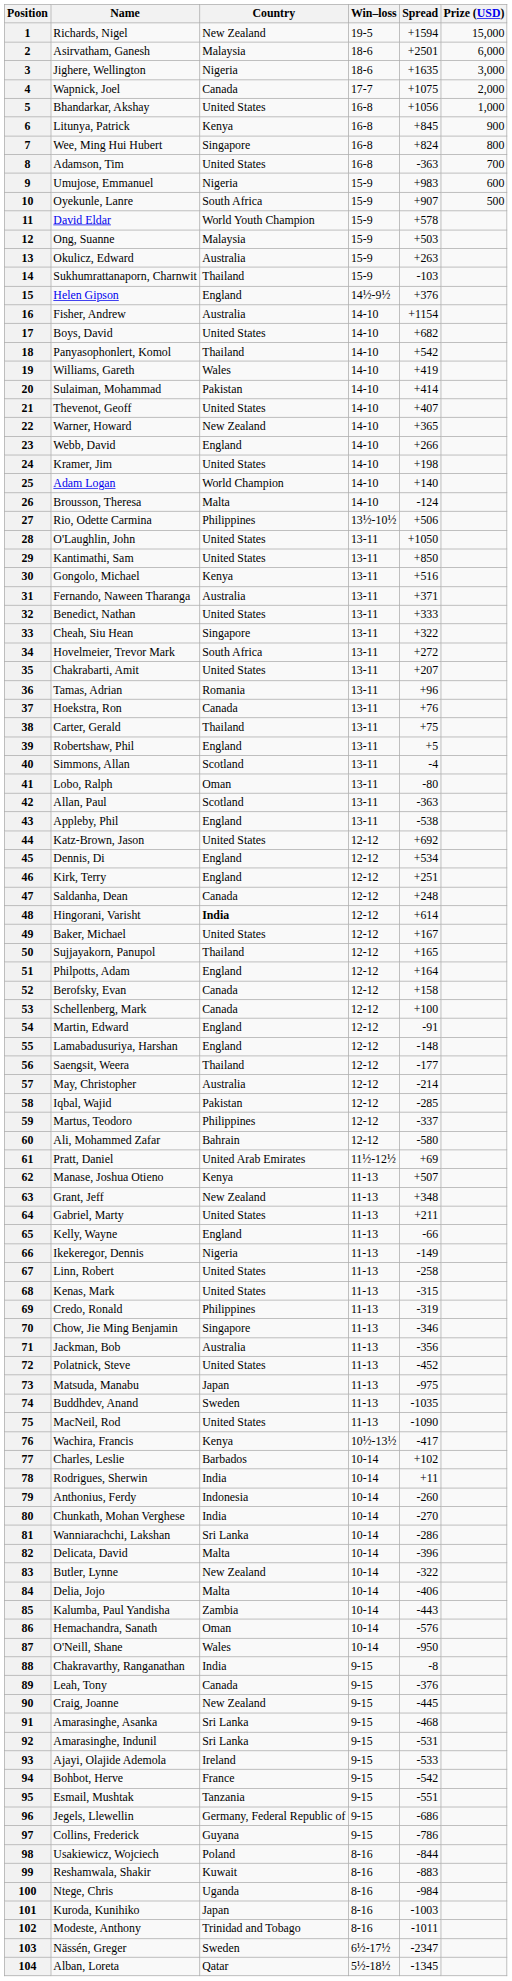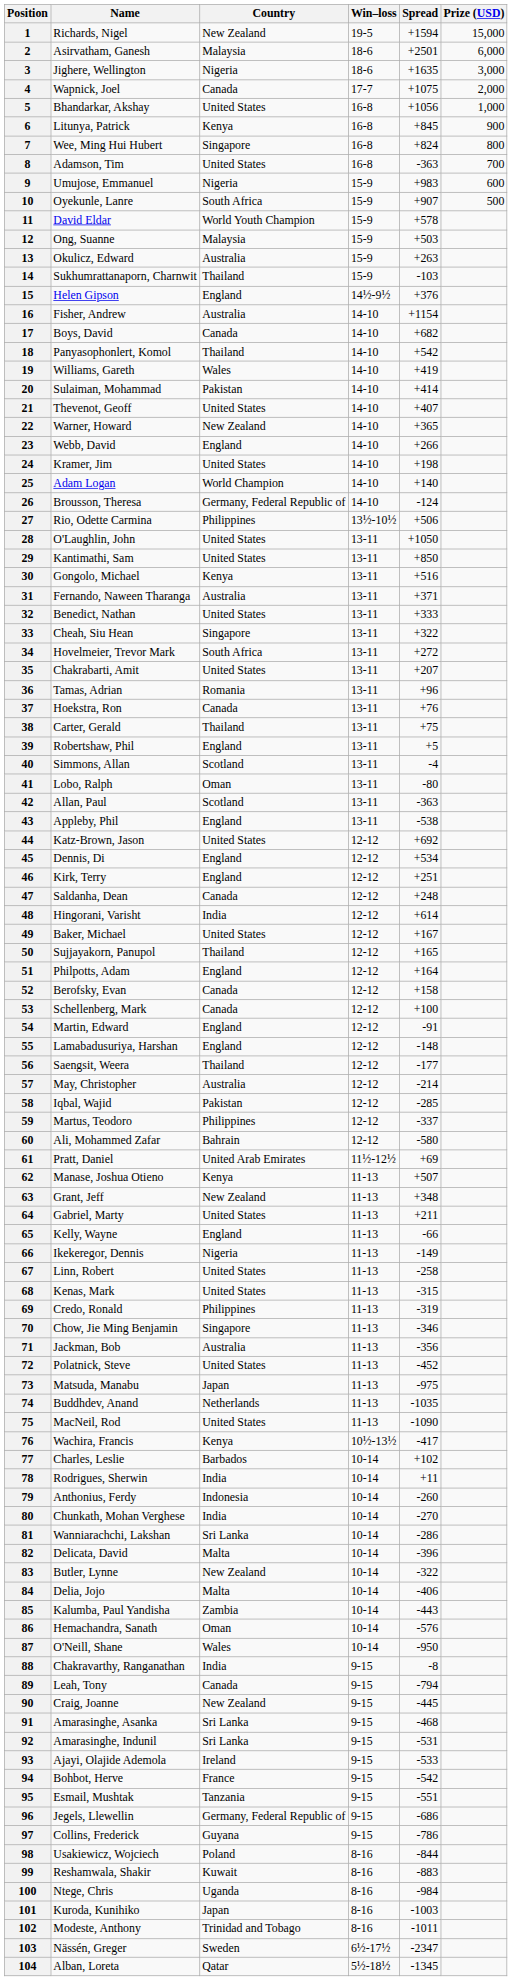 <table class="wikitable">
 <tr>
 <th>Position</th>
 <th>Name</th>
 <th>Country</th>
 <th>Win–loss</th>
 <th>Spread</th>
 <th>Prize (<a href='#'>USD</a>)</th>
 </tr>
 <tr>
 <th>1</th>
 <td>Richards, Nigel</td>
 <td>New Zealand</td>
 <td>19-5</td>
 <td align="right">+1594</td>
 <td align="right">15,000</td>
 </tr>
 <tr>
 <th>2</th>
 <td>Asirvatham, Ganesh</td>
 <td>Malaysia</td>
 <td>18-6</td>
 <td align="right">+2501</td>
 <td align="right">6,000</td>
 </tr>
 <tr>
 <th>3</th>
 <td>Jighere, Wellington</td>
 <td>Nigeria</td>
 <td>18-6</td>
 <td align="right">+1635</td>
 <td align="right">3,000</td>
 </tr>
 <tr>
 <th>4</th>
 <td>Wapnick, Joel</td>
 <td>Canada</td>
 <td>17-7</td>
 <td align="right">+1075</td>
 <td align="right">2,000</td>
 </tr>
 <tr>
 <th>5</th>
 <td>Bhandarkar, Akshay</td>
 <td>United States</td>
 <td>16-8</td>
 <td align="right">+1056</td>
 <td align="right">1,000</td>
 </tr>
 <tr>
 <th>6</th>
 <td>Litunya, Patrick</td>
 <td>Kenya</td>
 <td>16-8</td>
 <td align="right">+845</td>
 <td align="right">900</td>
 </tr>
 <tr>
 <th>7</th>
 <td>Wee, Ming Hui Hubert</td>
 <td>Singapore</td>
 <td>16-8</td>
 <td align="right">+824</td>
 <td align="right">800</td>
 </tr>
 <tr>
 <th>8</th>
 <td>Adamson, Tim</td>
 <td>United States</td>
 <td>16-8</td>
 <td align="right">-363</td>
 <td align="right">700</td>
 </tr>
 <tr>
 <th>9</th>
 <td>Umujose, Emmanuel</td>
 <td>Nigeria</td>
 <td>15-9</td>
 <td align="right">+983</td>
 <td align="right">600</td>
 </tr>
 <tr>
 <th>10</th>
 <td>Oyekunle, Lanre</td>
 <td>South Africa</td>
 <td>15-9</td>
 <td align="right">+907</td>
 <td align="right">500</td>
 </tr>
 <tr>
 <th>11</th>
 <td><a href='#'>David Eldar</a></td>
 <td>World Youth Champion</td>
 <td>15-9</td>
 <td align="right">+578</td>
 <td></td>
 </tr>
 <tr>
 <th>12</th>
 <td>Ong, Suanne</td>
 <td>Malaysia</td>
 <td>15-9</td>
 <td align="right">+503</td>
 <td></td>
 </tr>
 <tr>
 <th>13</th>
 <td>Okulicz, Edward</td>
 <td>Australia</td>
 <td>15-9</td>
 <td align="right">+263</td>
 <td></td>
 </tr>
 <tr>
 <th>14</th>
 <td>Sukhumrattanaporn, Charnwit</td>
 <td>Thailand</td>
 <td>15-9</td>
 <td align="right">-103</td>
 <td></td>
 </tr>
 <tr>
 <th>15</th>
 <td><a href='#'>Helen Gipson</a></td>
 <td>England</td>
 <td>14½-9½</td>
 <td align="right">+376</td>
 <td></td>
 </tr>
 <tr>
 <th>16</th>
 <td>Fisher, Andrew</td>
 <td>Australia</td>
 <td>14-10</td>
 <td align="right">+1154</td>
 <td></td>
 </tr>
 <tr>
 <th>17</th>
 <td>Boys, David</td>
-<td>United States</td>
+<td>Canada</td>
 <td>14-10</td>
 <td align="right">+682</td>
 <td></td>
 </tr>
 <tr>
 <th>18</th>
 <td>Panyasophonlert, Komol</td>
 <td>Thailand</td>
 <td>14-10</td>
 <td align="right">+542</td>
 <td></td>
 </tr>
 <tr>
 <th>19</th>
 <td>Williams, Gareth</td>
 <td>Wales</td>
 <td>14-10</td>
 <td align="right">+419</td>
 <td></td>
 </tr>
 <tr>
 <th>20</th>
 <td>Sulaiman, Mohammad</td>
 <td>Pakistan</td>
 <td>14-10</td>
 <td align="right">+414</td>
 <td></td>
 </tr>
 <tr>
 <th>21</th>
 <td>Thevenot, Geoff</td>
 <td>United States</td>
 <td>14-10</td>
 <td align="right">+407</td>
 <td></td>
 </tr>
 <tr>
 <th>22</th>
 <td>Warner, Howard</td>
 <td>New Zealand</td>
 <td>14-10</td>
 <td align="right">+365</td>
 <td></td>
 </tr>
 <tr>
 <th>23</th>
 <td>Webb, David</td>
 <td>England</td>
 <td>14-10</td>
 <td align="right">+266</td>
 <td></td>
 </tr>
 <tr>
 <th>24</th>
 <td>Kramer, Jim</td>
 <td>United States</td>
 <td>14-10</td>
 <td align="right">+198</td>
 <td></td>
 </tr>
 <tr>
 <th>25</th>
 <td><a href='#'>Adam Logan</a></td>
 <td>World Champion</td>
 <td>14-10</td>
 <td align="right">+140</td>
 <td></td>
 </tr>
 <tr>
 <th>26</th>
 <td>Brousson, Theresa</td>
-<td>Malta</td>
+<td>Germany, Federal Republic of</td>
 <td>14-10</td>
 <td align="right">-124</td>
 <td></td>
 </tr>
 <tr>
 <th>27</th>
 <td>Rio, Odette Carmina</td>
 <td>Philippines</td>
 <td>13½-10½</td>
 <td align="right">+506</td>
 <td></td>
 </tr>
 <tr>
 <th>28</th>
 <td>O'Laughlin, John</td>
 <td>United States</td>
 <td>13-11</td>
 <td align="right">+1050</td>
 <td></td>
 </tr>
 <tr>
 <th>29</th>
 <td>Kantimathi, Sam</td>
 <td>United States</td>
 <td>13-11</td>
 <td align="right">+850</td>
 <td></td>
 </tr>
 <tr>
 <th>30</th>
 <td>Gongolo, Michael</td>
 <td>Kenya</td>
 <td>13-11</td>
 <td align="right">+516</td>
 <td></td>
 </tr>
 <tr>
 <th>31</th>
 <td>Fernando, Naween Tharanga</td>
 <td>Australia</td>
 <td>13-11</td>
 <td align="right">+371</td>
 <td></td>
 </tr>
 <tr>
 <th>32</th>
 <td>Benedict, Nathan</td>
 <td>United States</td>
 <td>13-11</td>
 <td align="right">+333</td>
 <td></td>
 </tr>
 <tr>
 <th>33</th>
 <td>Cheah, Siu Hean</td>
 <td>Singapore</td>
 <td>13-11</td>
 <td align="right">+322</td>
 <td></td>
 </tr>
 <tr>
 <th>34</th>
 <td>Hovelmeier, Trevor Mark</td>
 <td>South Africa</td>
 <td>13-11</td>
 <td align="right">+272</td>
 <td></td>
 </tr>
 <tr>
 <th>35</th>
 <td>Chakrabarti, Amit</td>
 <td>United States</td>
 <td>13-11</td>
 <td align="right">+207</td>
 <td></td>
 </tr>
 <tr>
 <th>36</th>
 <td>Tamas, Adrian</td>
 <td>Romania</td>
 <td>13-11</td>
 <td align="right">+96</td>
 <td></td>
 </tr>
 <tr>
 <th>37</th>
 <td>Hoekstra, Ron</td>
 <td>Canada</td>
 <td>13-11</td>
 <td align="right">+76</td>
 <td></td>
 </tr>
 <tr>
 <th>38</th>
 <td>Carter, Gerald</td>
 <td>Thailand</td>
 <td>13-11</td>
 <td align="right">+75</td>
 <td></td>
 </tr>
 <tr>
 <th>39</th>
 <td>Robertshaw, Phil</td>
 <td>England</td>
 <td>13-11</td>
 <td align="right">+5</td>
 <td></td>
 </tr>
 <tr>
 <th>40</th>
 <td>Simmons, Allan</td>
 <td>Scotland</td>
 <td>13-11</td>
 <td align="right">-4</td>
 <td></td>
 </tr>
 <tr>
 <th>41</th>
 <td>Lobo, Ralph</td>
 <td>Oman</td>
 <td>13-11</td>
 <td align="right">-80</td>
 <td></td>
 </tr>
 <tr>
 <th>42</th>
 <td>Allan, Paul</td>
 <td>Scotland</td>
 <td>13-11</td>
 <td align="right">-363</td>
 <td></td>
 </tr>
 <tr>
 <th>43</th>
 <td>Appleby, Phil</td>
 <td>England</td>
 <td>13-11</td>
 <td align="right">-538</td>
 <td></td>
 </tr>
 <tr>
 <th>44</th>
 <td>Katz-Brown, Jason</td>
 <td>United States</td>
 <td>12-12</td>
 <td align="right">+692</td>
 <td></td>
 </tr>
 <tr>
 <th>45</th>
 <td>Dennis, Di</td>
 <td>England</td>
 <td>12-12</td>
 <td align="right">+534</td>
 <td></td>
 </tr>
 <tr>
 <th>46</th>
 <td>Kirk, Terry</td>
 <td>England</td>
 <td>12-12</td>
 <td align="right">+251</td>
 <td></td>
 </tr>
 <tr>
 <th>47</th>
 <td>Saldanha, Dean</td>
 <td>Canada</td>
 <td>12-12</td>
 <td align="right">+248</td>
 <td></td>
 </tr>
 <tr>
 <th>48</th>
 <td>Hingorani, Varisht</td>
-<td><strong>India</strong></td>
+<td>India</td>
 <td>12-12</td>
 <td align="right">+614</td>
 <td></td>
 </tr>
 <tr>
 <th>49</th>
 <td>Baker, Michael</td>
 <td>United States</td>
 <td>12-12</td>
 <td align="right">+167</td>
 <td></td>
 </tr>
 <tr>
 <th>50</th>
 <td>Sujjayakorn, Panupol</td>
 <td>Thailand</td>
 <td>12-12</td>
 <td align="right">+165</td>
 <td></td>
 </tr>
 <tr>
 <th>51</th>
 <td>Philpotts, Adam</td>
 <td>England</td>
 <td>12-12</td>
 <td align="right">+164</td>
 <td></td>
 </tr>
 <tr>
 <th>52</th>
 <td>Berofsky, Evan</td>
 <td>Canada</td>
 <td>12-12</td>
 <td align="right">+158</td>
 <td></td>
 </tr>
 <tr>
 <th>53</th>
 <td>Schellenberg, Mark</td>
 <td>Canada</td>
 <td>12-12</td>
 <td align="right">+100</td>
 <td></td>
 </tr>
 <tr>
 <th>54</th>
 <td>Martin, Edward</td>
 <td>England</td>
 <td>12-12</td>
 <td align="right">-91</td>
 <td></td>
 </tr>
 <tr>
 <th>55</th>
 <td>Lamabadusuriya, Harshan</td>
 <td>England</td>
 <td>12-12</td>
 <td align="right">-148</td>
 <td></td>
 </tr>
 <tr>
 <th>56</th>
 <td>Saengsit, Weera</td>
 <td>Thailand</td>
 <td>12-12</td>
 <td align="right">-177</td>
 <td></td>
 </tr>
 <tr>
 <th>57</th>
 <td>May, Christopher</td>
 <td>Australia</td>
 <td>12-12</td>
 <td align="right">-214</td>
 <td></td>
 </tr>
 <tr>
 <th>58</th>
 <td>Iqbal, Wajid</td>
 <td>Pakistan</td>
 <td>12-12</td>
 <td align="right">-285</td>
 <td></td>
 </tr>
 <tr>
 <th>59</th>
 <td>Martus, Teodoro</td>
 <td>Philippines</td>
 <td>12-12</td>
 <td align="right">-337</td>
 <td></td>
 </tr>
 <tr>
 <th>60</th>
 <td>Ali, Mohammed Zafar</td>
 <td>Bahrain</td>
 <td>12-12</td>
 <td align="right">-580</td>
 <td></td>
 </tr>
 <tr>
 <th>61</th>
 <td>Pratt, Daniel</td>
 <td>United Arab Emirates</td>
 <td>11½-12½</td>
 <td align="right">+69</td>
 <td></td>
 </tr>
 <tr>
 <th>62</th>
 <td>Manase, Joshua Otieno</td>
 <td>Kenya</td>
 <td>11-13</td>
 <td align="right">+507</td>
 <td></td>
 </tr>
 <tr>
 <th>63</th>
 <td>Grant, Jeff</td>
 <td>New Zealand</td>
 <td>11-13</td>
 <td align="right">+348</td>
 <td></td>
 </tr>
 <tr>
 <th>64</th>
 <td>Gabriel, Marty</td>
 <td>United States</td>
 <td>11-13</td>
 <td align="right">+211</td>
 <td></td>
 </tr>
 <tr>
 <th>65</th>
 <td>Kelly, Wayne</td>
 <td>England</td>
 <td>11-13</td>
 <td align="right">-66</td>
 <td></td>
 </tr>
 <tr>
 <th>66</th>
 <td>Ikekeregor, Dennis</td>
 <td>Nigeria</td>
 <td>11-13</td>
 <td align="right">-149</td>
 <td></td>
 </tr>
 <tr>
 <th>67</th>
 <td>Linn, Robert</td>
 <td>United States</td>
 <td>11-13</td>
 <td align="right">-258</td>
 <td></td>
 </tr>
 <tr>
 <th>68</th>
 <td>Kenas, Mark</td>
 <td>United States</td>
 <td>11-13</td>
 <td align="right">-315</td>
 <td></td>
 </tr>
 <tr>
 <th>69</th>
 <td>Credo, Ronald</td>
 <td>Philippines</td>
 <td>11-13</td>
 <td align="right">-319</td>
 <td></td>
 </tr>
 <tr>
 <th>70</th>
 <td>Chow, Jie Ming Benjamin</td>
 <td>Singapore</td>
 <td>11-13</td>
 <td align="right">-346</td>
 <td></td>
 </tr>
 <tr>
 <th>71</th>
 <td>Jackman, Bob</td>
 <td>Australia</td>
 <td>11-13</td>
 <td align="right">-356</td>
 <td></td>
 </tr>
 <tr>
 <th>72</th>
 <td>Polatnick, Steve</td>
 <td>United States</td>
 <td>11-13</td>
 <td align="right">-452</td>
 <td></td>
 </tr>
 <tr>
 <th>73</th>
 <td>Matsuda, Manabu</td>
 <td>Japan</td>
 <td>11-13</td>
 <td align="right">-975</td>
 <td></td>
 </tr>
 <tr>
 <th>74</th>
 <td>Buddhdev, Anand</td>
-<td>Sweden</td>
+<td>Netherlands</td>
 <td>11-13</td>
 <td align="right">-1035</td>
 <td></td>
 </tr>
 <tr>
 <th>75</th>
 <td>MacNeil, Rod</td>
 <td>United States</td>
 <td>11-13</td>
 <td align="right">-1090</td>
 <td></td>
 </tr>
 <tr>
 <th>76</th>
 <td>Wachira, Francis</td>
 <td>Kenya</td>
 <td>10½-13½</td>
 <td align="right">-417</td>
 <td></td>
 </tr>
 <tr>
 <th>77</th>
 <td>Charles, Leslie</td>
 <td>Barbados</td>
 <td>10-14</td>
 <td align="right">+102</td>
 <td></td>
 </tr>
 <tr>
 <th>78</th>
 <td>Rodrigues, Sherwin</td>
 <td>India</td>
 <td>10-14</td>
 <td align="right">+11</td>
 <td></td>
 </tr>
 <tr>
 <th>79</th>
 <td>Anthonius, Ferdy</td>
 <td>Indonesia</td>
 <td>10-14</td>
 <td align="right">-260</td>
 <td></td>
 </tr>
 <tr>
 <th>80</th>
 <td>Chunkath, Mohan Verghese</td>
 <td>India</td>
 <td>10-14</td>
 <td align="right">-270</td>
 <td></td>
 </tr>
 <tr>
 <th>81</th>
 <td>Wanniarachchi, Lakshan</td>
 <td>Sri Lanka</td>
 <td>10-14</td>
 <td align="right">-286</td>
 <td></td>
 </tr>
 <tr>
 <th>82</th>
 <td>Delicata, David</td>
 <td>Malta</td>
 <td>10-14</td>
 <td align="right">-396</td>
 <td></td>
 </tr>
 <tr>
 <th>83</th>
 <td>Butler, Lynne</td>
 <td>New Zealand</td>
 <td>10-14</td>
 <td align="right">-322</td>
 <td></td>
 </tr>
 <tr>
 <th>84</th>
 <td>Delia, Jojo</td>
 <td>Malta</td>
 <td>10-14</td>
 <td align="right">-406</td>
 <td></td>
 </tr>
 <tr>
 <th>85</th>
 <td>Kalumba, Paul Yandisha</td>
 <td>Zambia</td>
 <td>10-14</td>
 <td align="right">-443</td>
 <td></td>
 </tr>
 <tr>
 <th>86</th>
 <td>Hemachandra, Sanath</td>
 <td>Oman</td>
 <td>10-14</td>
 <td align="right">-576</td>
 <td></td>
 </tr>
 <tr>
 <th>87</th>
 <td>O'Neill, Shane</td>
 <td>Wales</td>
 <td>10-14</td>
 <td align="right">-950</td>
 <td></td>
 </tr>
 <tr>
 <th>88</th>
 <td>Chakravarthy, Ranganathan</td>
 <td>India</td>
 <td>9-15</td>
 <td align="right">-8</td>
 <td></td>
 </tr>
 <tr>
 <th>89</th>
 <td>Leah, Tony</td>
 <td>Canada</td>
 <td>9-15</td>
-<td align="right">-376</td>
+<td align="right">-794</td>
 <td></td>
 </tr>
 <tr>
 <th>90</th>
 <td>Craig, Joanne</td>
 <td>New Zealand</td>
 <td>9-15</td>
 <td align="right">-445</td>
 <td></td>
 </tr>
 <tr>
 <th>91</th>
 <td>Amarasinghe, Asanka</td>
 <td>Sri Lanka</td>
 <td>9-15</td>
 <td align="right">-468</td>
 <td></td>
 </tr>
 <tr>
 <th>92</th>
 <td>Amarasinghe, Indunil</td>
 <td>Sri Lanka</td>
 <td>9-15</td>
 <td align="right">-531</td>
 <td></td>
 </tr>
 <tr>
 <th>93</th>
 <td>Ajayi, Olajide Ademola</td>
 <td>Ireland</td>
 <td>9-15</td>
 <td align="right">-533</td>
 <td></td>
 </tr>
 <tr>
 <th>94</th>
 <td>Bohbot, Herve</td>
 <td>France</td>
 <td>9-15</td>
 <td align="right">-542</td>
 <td></td>
 </tr>
 <tr>
 <th>95</th>
 <td>Esmail, Mushtak</td>
 <td>Tanzania</td>
 <td>9-15</td>
 <td align="right">-551</td>
 <td></td>
 </tr>
 <tr>
 <th>96</th>
 <td>Jegels, Llewellin</td>
 <td>Germany, Federal Republic of</td>
 <td>9-15</td>
 <td align="right">-686</td>
 <td></td>
 </tr>
 <tr>
 <th>97</th>
 <td>Collins, Frederick</td>
 <td>Guyana</td>
 <td>9-15</td>
 <td align="right">-786</td>
 <td></td>
 </tr>
 <tr>
 <th>98</th>
 <td>Usakiewicz, Wojciech</td>
 <td>Poland</td>
 <td>8-16</td>
 <td align="right">-844</td>
 <td></td>
 </tr>
 <tr>
 <th>99</th>
 <td>Reshamwala, Shakir</td>
 <td>Kuwait</td>
 <td>8-16</td>
 <td align="right">-883</td>
 <td></td>
 </tr>
 <tr>
 <th>100</th>
 <td>Ntege, Chris</td>
 <td>Uganda</td>
 <td>8-16</td>
 <td align="right">-984</td>
 <td></td>
 </tr>
 <tr>
 <th>101</th>
 <td>Kuroda, Kunihiko</td>
 <td>Japan</td>
 <td>8-16</td>
 <td align="right">-1003</td>
 <td></td>
 </tr>
 <tr>
 <th>102</th>
 <td>Modeste, Anthony</td>
 <td>Trinidad and Tobago</td>
 <td>8-16</td>
 <td align="right">-1011</td>
 <td></td>
 </tr>
 <tr>
 <th>103</th>
 <td>Nässén, Greger</td>
 <td>Sweden</td>
 <td>6½-17½</td>
 <td align="right">-2347</td>
 <td></td>
 </tr>
 <tr>
 <th>104</th>
 <td>Alban, Loreta</td>
 <td>Qatar</td>
 <td>5½-18½</td>
 <td align="right">-1345</td>
 <td></td>
 </tr>
 </table>
